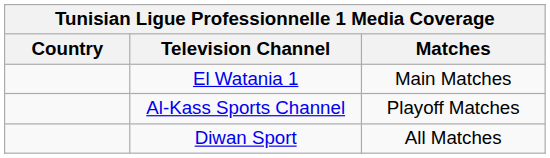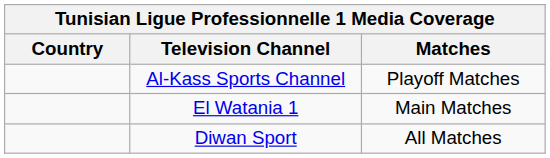 <table class="wikitable" align="center">
 <tr>
 <th colspan=3>Tunisian Ligue Professionnelle 1 Media Coverage</th>
 </tr>
 <tr>
 <th style="width:100px;">Country</th>
 <th style="width:190px;">Television Channel</th>
 <th style="width:150px;">Matches</th>
 </tr>
 <tr>
 <td align=Center></td>
-<td align=Center><a href='#'>El Watania 1</a></td>
-<td align=Center>Main Matches</td>
+<td align=Center><a href='#'>Al-Kass Sports Channel</a></td>
+<td align=Center>Playoff Matches</td>
 </tr>
 <tr>
 <td align=Center></td>
-<td align=Center><a href='#'>Al-Kass Sports Channel</a></td>
-<td align=Center>Playoff Matches</td>
+<td align=Center><a href='#'>El Watania 1</a></td>
+<td align=Center>Main Matches</td>
 </tr>
 <tr>
 <td align=Center></td>
 <td align=Center><a href='#'>Diwan Sport</a></td>
 <td align=Center>All Matches</td>
 </tr>
 </table>
